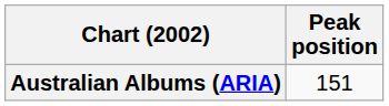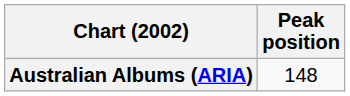 <table class="wikitable plainrowheaders">
 <tr>
 <th scope="col">Chart (2002)</th>
 <th scope="col">Peak<br>position</th>
 </tr>
 <tr>
 <th scope="row">Australian Albums (<a href='#'>ARIA</a>)</th>
-<td align="center">151</td>
+<td align="center">148</td>
 </tr>
 </table>
